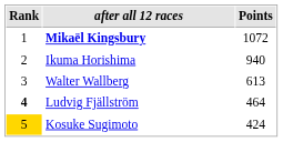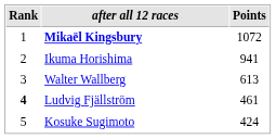 <table cellspacing="1" cellpadding="3" style="border:1px solid #aaa; font-size:86%;">
 <tr style="background:#e4e4e4;">
 <th style="border-bottom:1px solid #aaa; width:10px;">Rank</th>
 <th style="border-bottom:1px solid #aaa; width:200px;"><em>after all 12 races</em></th>
 <th style="border-bottom:1px solid #aaa; width:20px;">Points</th>
 </tr>
 <tr>
 <td align=center>1</td>
 <td><strong> <a href='#'>Mikaël Kingsbury</a></strong></td>
 <td align=center>1072</td>
 </tr>
 <tr>
 <td align=center>2</td>
 <td> <a href='#'>Ikuma Horishima</a></td>
-<td align=center>940</td>
+<td align=center>941</td>
 </tr>
 <tr>
 <td align=center>3</td>
 <td> <a href='#'>Walter Wallberg</a></td>
 <td align=center>613</td>
 </tr>
 <tr>
 <td align=center><strong>4</strong></td>
 <td> <a href='#'>Ludvig Fjällström</a></td>
-<td align=center>464</td>
+<td align=center>461</td>
 </tr>
 <tr>
-<td align=center style="background: gold;">5</td>
+<td align=center>5</td>
 <td> <a href='#'>Kosuke Sugimoto</a></td>
 <td align=center>424</td>
 </tr>
 </table>
